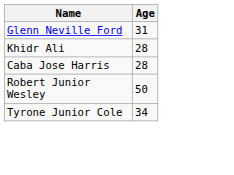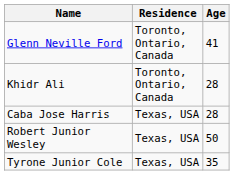 <table class="wikitable">
 <tr>
 <th width="150">Name</th>
+<th width="80">Residence</th>
 <th width="25">Age</th>
 </tr>
 <tr>
 <td><a href='#'>Glenn Neville Ford</a></td>
-<td>31</td>
+<td>Toronto, Ontario, Canada</td>
+<td>41</td>
 </tr>
 <tr>
 <td>Khidr Ali</td>
+<td>Toronto, Ontario, Canada</td>
 <td>28</td>
 </tr>
 <tr>
 <td>Caba Jose Harris</td>
+<td>Texas, USA</td>
 <td>28</td>
 </tr>
 <tr>
 <td>Robert Junior Wesley</td>
+<td>Texas, USA</td>
 <td>50</td>
 </tr>
 <tr>
 <td>Tyrone Junior Cole</td>
-<td>34</td>
+<td>Texas, USA</td>
+<td>35</td>
 </tr>
 </table>
